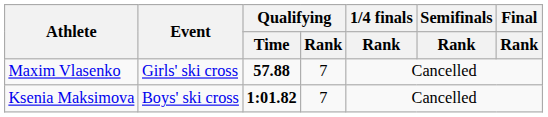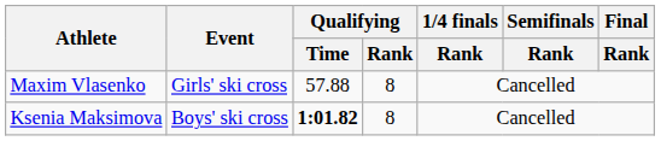 <table class="wikitable" style="font-size:90%; text-align:center;">
 <tr>
 <th rowspan=2>Athlete</th>
 <th rowspan=2>Event</th>
 <th colspan=2>Qualifying</th>
 <th>1/4 finals</th>
 <th>Semifinals</th>
 <th>Final</th>
 </tr>
 <tr>
 <th>Time</th>
 <th>Rank</th>
 <th>Rank</th>
 <th>Rank</th>
 <th>Rank</th>
 </tr>
 <tr>
 <td align=left><a href='#'>Maxim Vlasenko</a></td>
 <td align=left><a href='#'>Girls' ski cross</a></td>
-<td><strong>57.88</strong></td>
-<td>7</td>
+<td>57.88</td>
+<td>8</td>
 <td colspan=3>Cancelled</td>
 </tr>
 <tr>
 <td align=left><a href='#'>Ksenia Maksimova</a></td>
 <td align=left><a href='#'>Boys' ski cross</a></td>
 <td><strong>1:01.82</strong></td>
-<td>7</td>
+<td>8</td>
 <td colspan=3>Cancelled</td>
 </tr>
 </table>
